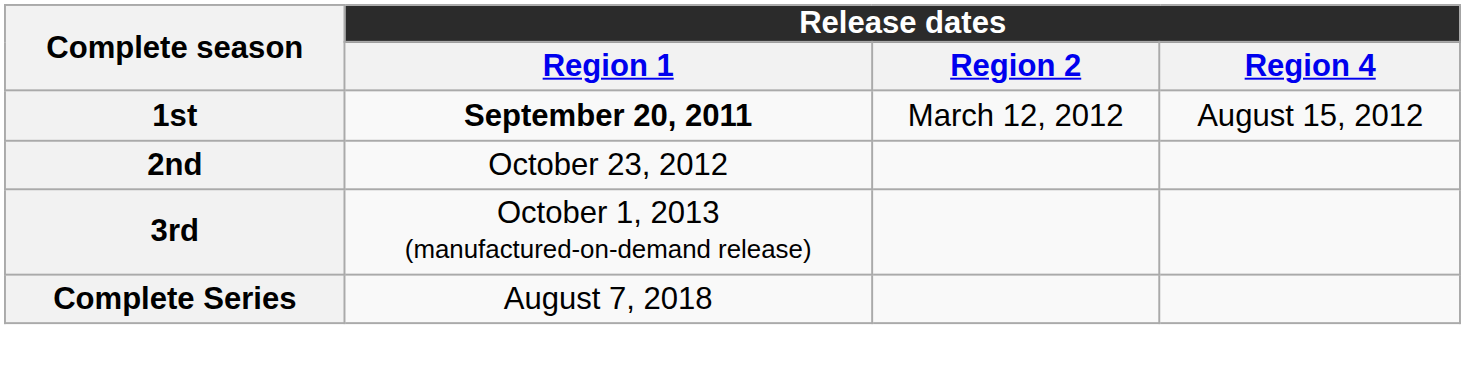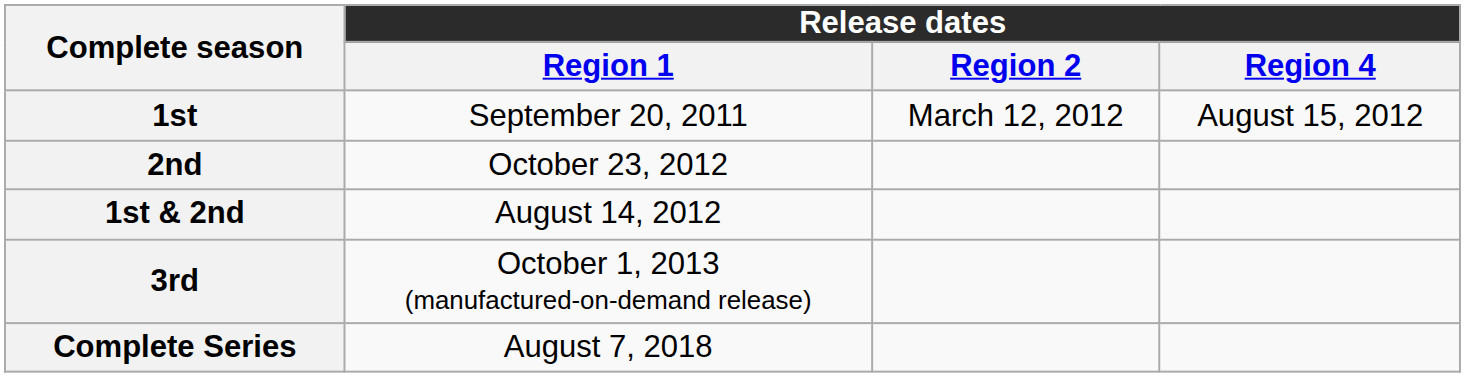 <table class="wikitable" style="width:85%;">
 <tr>
 <th rowspan="2">Complete season</th>
 <th colspan="3" style="background:#2b2b2b; color:white; padding:0 5px; text-align:center;">Release dates</th>
 </tr>
 <tr>
 <th><a href='#'>Region 1</a></th>
 <th><a href='#'>Region 2</a></th>
 <th><a href='#'>Region 4</a></th>
 </tr>
 <tr>
 <th>1st</th>
-<td style="text-align:center"><strong>September 20, 2011</strong></td>
+<td style="text-align:center">September 20, 2011</td>
 <td style="text-align:center">March 12, 2012</td>
 <td style="text-align:center">August 15, 2012</td>
 </tr>
 <tr>
 <th>2nd</th>
 <td style="text-align:center">October 23, 2012</td>
+<td></td>
+<td></td>
+</tr>
+<tr>
+<th>1st & 2nd</th>
+<td style="text-align:center">August 14, 2012</td>
 <td></td>
 <td></td>
 </tr>
 <tr>
 <th>3rd</th>
 <td style="text-align:center">October 1, 2013<br><small>(manufactured-on-demand release)</small></td>
 <td></td>
 <td></td>
 </tr>
 <tr>
 <th>Complete Series</th>
 <td style="text-align:center">August 7, 2018</td>
 <td></td>
 <td></td>
 </tr>
 </table>
